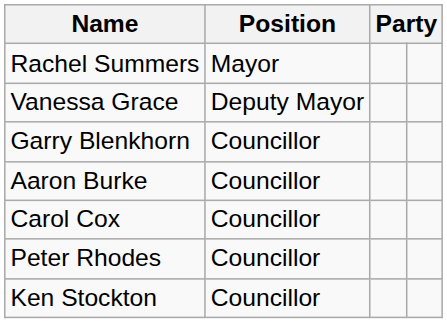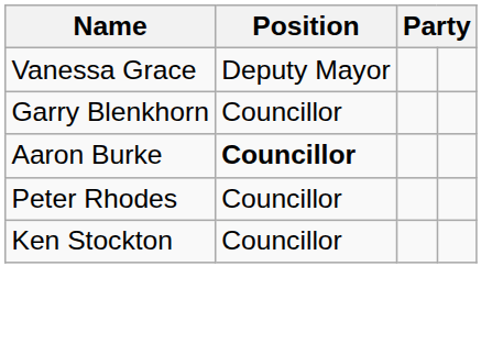 <table class="wikitable">
 <tr>
 <th>Name</th>
 <th>Position</th>
 <th colspan="2">Party</th>
-</tr>
-<tr>
-<td>Rachel Summers</td>
-<td>Mayor</td>
-<td></td>
-<td></td>
 </tr>
 <tr>
 <td>Vanessa Grace</td>
 <td>Deputy Mayor</td>
 <td></td>
 <td></td>
 </tr>
 <tr>
 <td>Garry Blenkhorn</td>
 <td>Councillor</td>
 <td></td>
 <td></td>
 </tr>
 <tr>
 <td>Aaron Burke</td>
-<td>Councillor</td>
-<td></td>
-<td></td>
-</tr>
-<tr>
-<td>Carol Cox</td>
-<td>Councillor</td>
+<td><strong>Councillor</strong></td>
 <td></td>
 <td></td>
 </tr>
 <tr>
 <td>Peter Rhodes</td>
 <td>Councillor</td>
 <td></td>
 <td></td>
 </tr>
 <tr>
 <td>Ken Stockton</td>
 <td>Councillor</td>
 <td></td>
 <td></td>
 </tr>
 </table>
